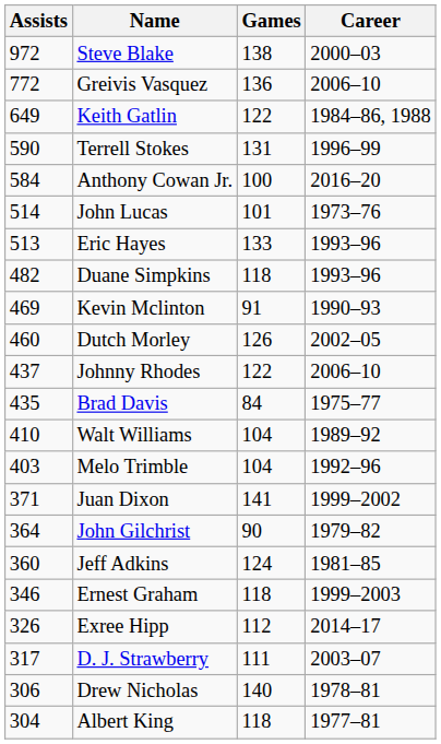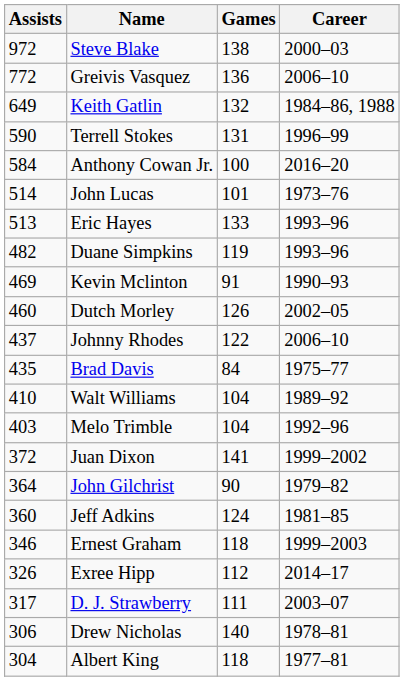 <table class="wikitable">
 <tr>
 <th>Assists</th>
 <th>Name</th>
 <th>Games</th>
 <th>Career</th>
 </tr>
 <tr>
 <td>972</td>
 <td><a href='#'>Steve Blake</a></td>
 <td>138</td>
 <td>2000–03</td>
 </tr>
 <tr>
 <td>772</td>
 <td>Greivis Vasquez</td>
 <td>136</td>
 <td>2006–10</td>
 </tr>
 <tr>
 <td>649</td>
 <td><a href='#'>Keith Gatlin</a></td>
-<td>122</td>
+<td>132</td>
 <td>1984–86, 1988</td>
 </tr>
 <tr>
 <td>590</td>
 <td>Terrell Stokes</td>
 <td>131</td>
 <td>1996–99</td>
 </tr>
 <tr>
 <td>584</td>
 <td>Anthony Cowan Jr.</td>
 <td>100</td>
 <td>2016–20</td>
 </tr>
 <tr>
 <td>514</td>
 <td>John Lucas</td>
 <td>101</td>
 <td>1973–76</td>
 </tr>
 <tr>
 <td>513</td>
 <td>Eric Hayes</td>
 <td>133</td>
 <td>1993–96</td>
 </tr>
 <tr>
 <td>482</td>
 <td>Duane Simpkins</td>
-<td>118</td>
+<td>119</td>
 <td>1993–96</td>
 </tr>
 <tr>
 <td>469</td>
 <td>Kevin Mclinton</td>
 <td>91</td>
 <td>1990–93</td>
 </tr>
 <tr>
 <td>460</td>
 <td>Dutch Morley</td>
 <td>126</td>
 <td>2002–05</td>
 </tr>
 <tr>
 <td>437</td>
 <td>Johnny Rhodes</td>
 <td>122</td>
 <td>2006–10</td>
 </tr>
 <tr>
 <td>435</td>
 <td><a href='#'>Brad Davis</a></td>
 <td>84</td>
 <td>1975–77</td>
 </tr>
 <tr>
 <td>410</td>
 <td>Walt Williams</td>
 <td>104</td>
 <td>1989–92</td>
 </tr>
 <tr>
 <td>403</td>
 <td>Melo Trimble</td>
 <td>104</td>
 <td>1992–96</td>
 </tr>
 <tr>
-<td>371</td>
+<td>372</td>
 <td>Juan Dixon</td>
 <td>141</td>
 <td>1999–2002</td>
 </tr>
 <tr>
 <td>364</td>
 <td><a href='#'>John Gilchrist</a></td>
 <td>90</td>
 <td>1979–82</td>
 </tr>
 <tr>
 <td>360</td>
 <td>Jeff Adkins</td>
 <td>124</td>
 <td>1981–85</td>
 </tr>
 <tr>
 <td>346</td>
 <td>Ernest Graham</td>
 <td>118</td>
 <td>1999–2003</td>
 </tr>
 <tr>
 <td>326</td>
 <td>Exree Hipp</td>
 <td>112</td>
 <td>2014–17</td>
 </tr>
 <tr>
 <td>317</td>
 <td><a href='#'>D. J. Strawberry</a></td>
 <td>111</td>
 <td>2003–07</td>
 </tr>
 <tr>
 <td>306</td>
 <td>Drew Nicholas</td>
 <td>140</td>
 <td>1978–81</td>
 </tr>
 <tr>
 <td>304</td>
 <td>Albert King</td>
 <td>118</td>
 <td>1977–81</td>
 </tr>
 </table>
